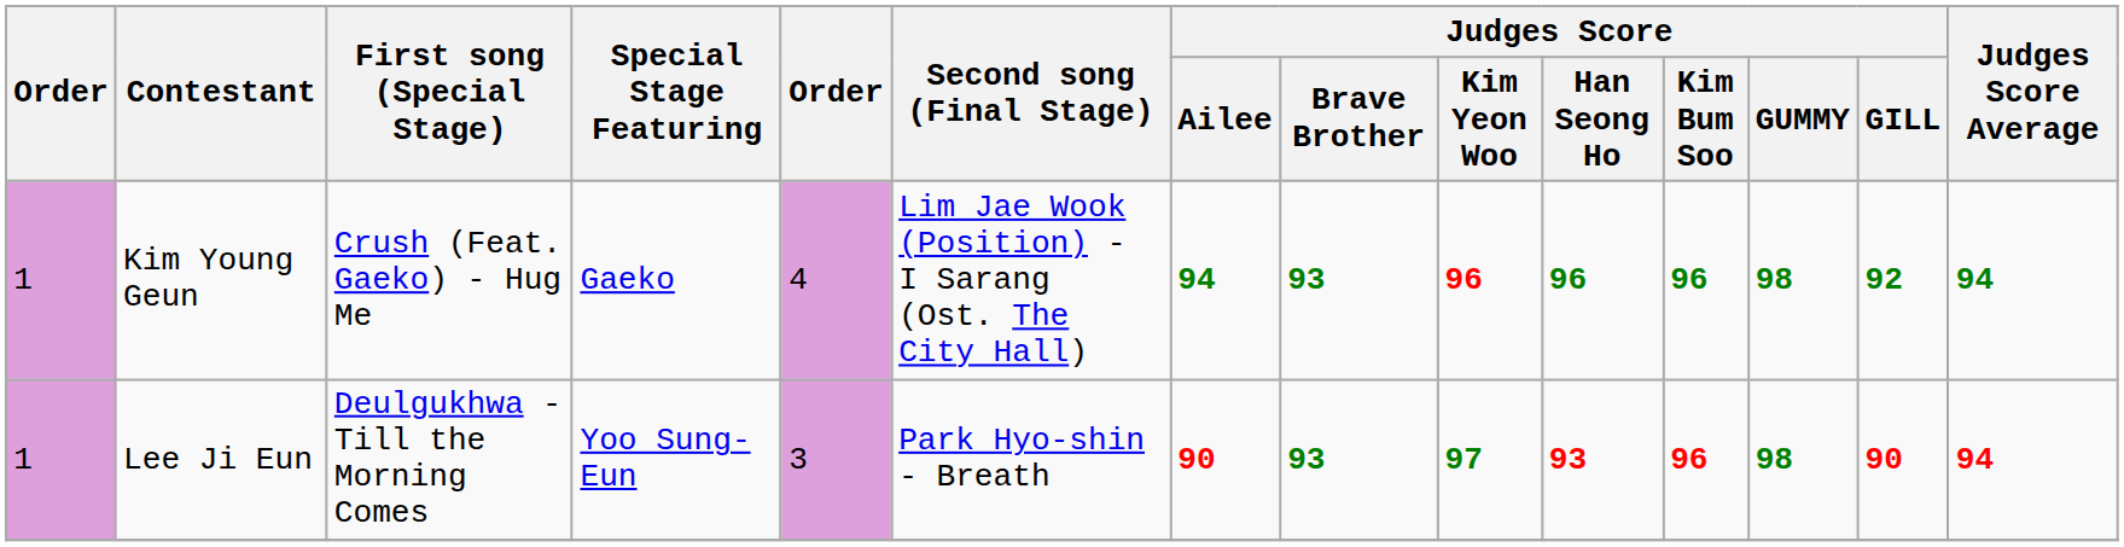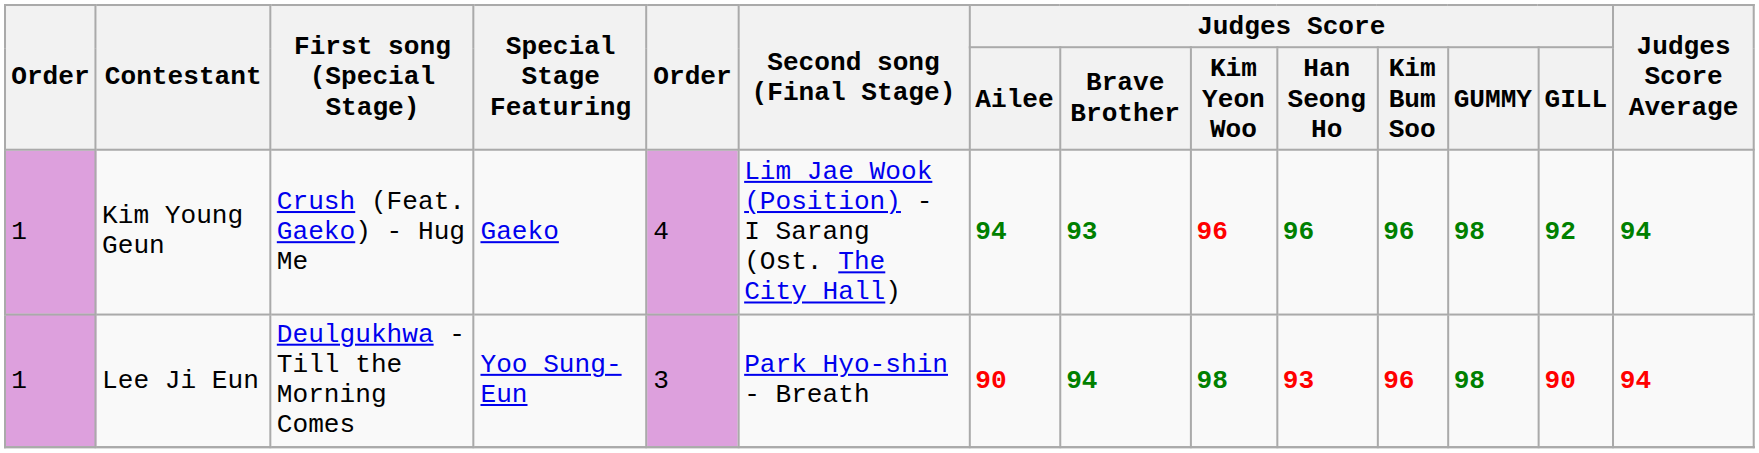 <table class="wikitable">
 <tr>
 <th scope="col" rowspan="2">Order</th>
 <th scope="col" rowspan="2">Contestant</th>
 <th scope="col" rowspan="2">First song  (Special Stage)</th>
 <th scope="col" rowspan="2">Special Stage Featuring</th>
 <th scope="col" rowspan="2">Order</th>
 <th scope="col" rowspan="2">Second song (Final Stage)</th>
 <th scope="col" colspan="7">Judges Score</th>
 <th scope="col" rowspan="2">Judges Score Average</th>
 </tr>
 <tr>
 <th>Ailee</th>
 <th>Brave Brother</th>
 <th>Kim Yeon Woo</th>
 <th>Han Seong Ho</th>
 <th>Kim Bum Soo</th>
 <th>GUMMY</th>
 <th>GILL</th>
 </tr>
 <tr>
 <td style="background:plum">1</td>
 <td>Kim Young Geun</td>
 <td><a href='#'>Crush</a> (Feat. <a href='#'>Gaeko</a>) - Hug Me</td>
 <td><a href='#'>Gaeko</a></td>
 <td style="background:plum">4</td>
 <td><a href='#'>Lim Jae Wook (Position)</a> - I Sarang (Ost. <a href='#'>The City Hall</a>)</td>
 <td style=color:green><strong>94</strong></td>
 <td style=color:green><strong>93</strong></td>
 <td style=color:red><strong>96</strong></td>
 <td style=color:green><strong>96</strong></td>
 <td style=color:green><strong>96</strong></td>
 <td style=color:green><strong>98</strong></td>
 <td style=color:green><strong>92</strong></td>
 <td style=color:green><strong>94</strong></td>
 </tr>
 <tr>
 <td style="background:plum">1</td>
 <td>Lee Ji Eun</td>
 <td><a href='#'>Deulgukhwa</a> - Till the Morning Comes</td>
 <td><a href='#'>Yoo Sung-Eun</a></td>
 <td style="background:plum">3</td>
 <td><a href='#'>Park Hyo-shin</a> - Breath</td>
 <td style=color:red><strong>90</strong></td>
-<td style=color:green><strong>93</strong></td>
-<td style=color:green><strong>97</strong></td>
+<td style=color:green><strong>94</strong></td>
+<td style=color:green><strong>98</strong></td>
 <td style=color:red><strong>93</strong></td>
 <td style=color:red><strong>96</strong></td>
 <td style=color:green><strong>98</strong></td>
 <td style=color:red><strong>90</strong></td>
 <td style=color:red><strong>94</strong></td>
 </tr>
 <tr>
 </tr>
 </table>
